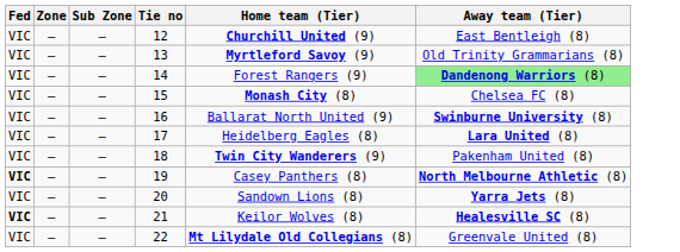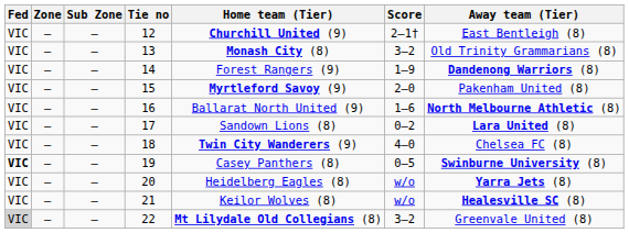 <table class="wikitable" style="text-align:center">
 <tr>
 <th>Fed</th>
 <th>Zone</th>
 <th>Sub Zone</th>
 <th>Tie no</th>
 <th>Home team (Tier)</th>
+<th>Score</th>
 <th>Away team (Tier)</th>
 </tr>
 <tr>
 <td>VIC</td>
 <td>–</td>
 <td>–</td>
 <td>12</td>
 <td><strong><a href='#'>Churchill United</a></strong> (9)</td>
+<td>2–1†</td>
 <td><a href='#'>East Bentleigh</a> (8)</td>
 </tr>
 <tr>
 <td>VIC</td>
 <td>–</td>
 <td>–</td>
 <td>13</td>
-<td><strong><a href='#'>Myrtleford Savoy</a></strong> (9)</td>
+<td><strong><a href='#'>Monash City</a></strong> (8)</td>
+<td>3–2</td>
 <td><a href='#'>Old Trinity Grammarians</a> (8)</td>
 </tr>
 <tr>
 <td>VIC</td>
 <td>–</td>
 <td>–</td>
 <td>14</td>
 <td><a href='#'>Forest Rangers</a> (9)</td>
-<td style="background: lightgreen;"><strong><a href='#'>Dandenong Warriors</a></strong> (8)</td>
+<td>1–9</td>
+<td><strong><a href='#'>Dandenong Warriors</a></strong> (8)</td>
 </tr>
 <tr>
 <td>VIC</td>
 <td>–</td>
 <td>–</td>
 <td>15</td>
-<td><strong><a href='#'>Monash City</a></strong> (8)</td>
-<td><a href='#'>Chelsea FC</a> (8)</td>
+<td><strong><a href='#'>Myrtleford Savoy</a></strong> (9)</td>
+<td>2–0</td>
+<td><a href='#'>Pakenham United</a> (8)</td>
 </tr>
 <tr>
 <td>VIC</td>
 <td>–</td>
 <td>–</td>
 <td>16</td>
 <td><a href='#'>Ballarat North United</a> (9)</td>
-<td><strong><a href='#'>Swinburne University</a></strong> (8)</td>
+<td>1–6</td>
+<td><strong><a href='#'>North Melbourne Athletic</a></strong> (8)</td>
 </tr>
 <tr>
 <td>VIC</td>
 <td>–</td>
 <td>–</td>
 <td>17</td>
-<td><a href='#'>Heidelberg Eagles</a> (8)</td>
+<td><a href='#'>Sandown Lions</a> (8)</td>
+<td>0–2</td>
 <td><strong><a href='#'>Lara United</a></strong> (8)</td>
 </tr>
 <tr>
 <td>VIC</td>
 <td>–</td>
 <td>–</td>
 <td>18</td>
 <td><strong><a href='#'>Twin City Wanderers</a></strong> (9)</td>
-<td><a href='#'>Pakenham United</a> (8)</td>
+<td>4–0</td>
+<td><a href='#'>Chelsea FC</a> (8)</td>
 </tr>
 <tr>
 <td><strong>VIC</strong></td>
 <td>–</td>
 <td>–</td>
 <td>19</td>
 <td><a href='#'>Casey Panthers</a> (8)</td>
-<td><strong><a href='#'>North Melbourne Athletic</a></strong> (8)</td>
+<td>0–5</td>
+<td><strong><a href='#'>Swinburne University</a></strong> (8)</td>
 </tr>
 <tr>
 <td>VIC</td>
 <td>–</td>
 <td>–</td>
 <td>20</td>
-<td><a href='#'>Sandown Lions</a> (8)</td>
+<td><a href='#'>Heidelberg Eagles</a> (8)</td>
+<td><a href='#'>w/o</a></td>
 <td><strong><a href='#'>Yarra Jets</a></strong> (8)</td>
-</tr>
-<tr>
-<td><strong>VIC</strong></td>
-<td>–</td>
-<td>–</td>
-<td>21</td>
-<td><a href='#'>Keilor Wolves</a> (8)</td>
-<td><strong><a href='#'>Healesville SC</a></strong> (8)</td>
 </tr>
 <tr>
 <td>VIC</td>
 <td>–</td>
 <td>–</td>
+<td>21</td>
+<td><a href='#'>Keilor Wolves</a> (8)</td>
+<td><a href='#'>w/o</a></td>
+<td><strong><a href='#'>Healesville SC</a></strong> (8)</td>
+</tr>
+<tr>
+<td style="background: lightgrey;">VIC</td>
+<td>–</td>
+<td>–</td>
 <td>22</td>
 <td><strong><a href='#'>Mt Lilydale Old Collegians</a></strong> (8)</td>
+<td>3–2</td>
 <td><a href='#'>Greenvale United</a> (8)</td>
 </tr>
 </table>
